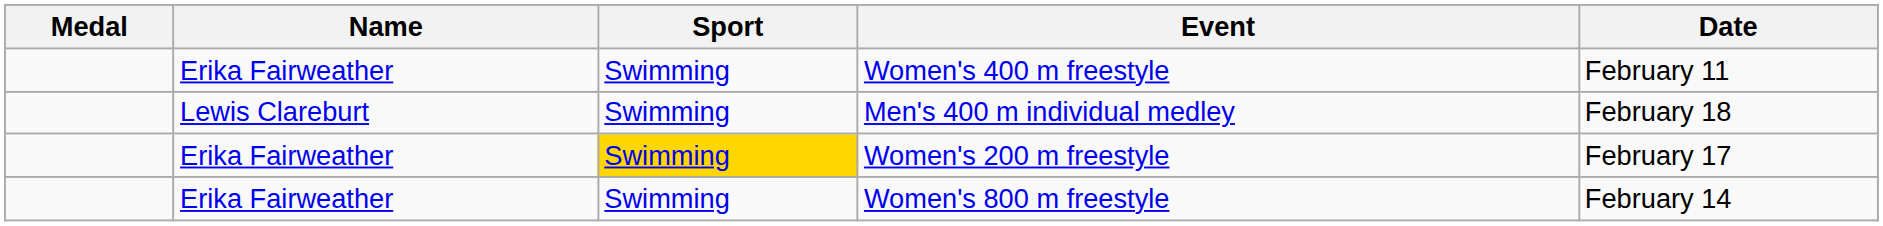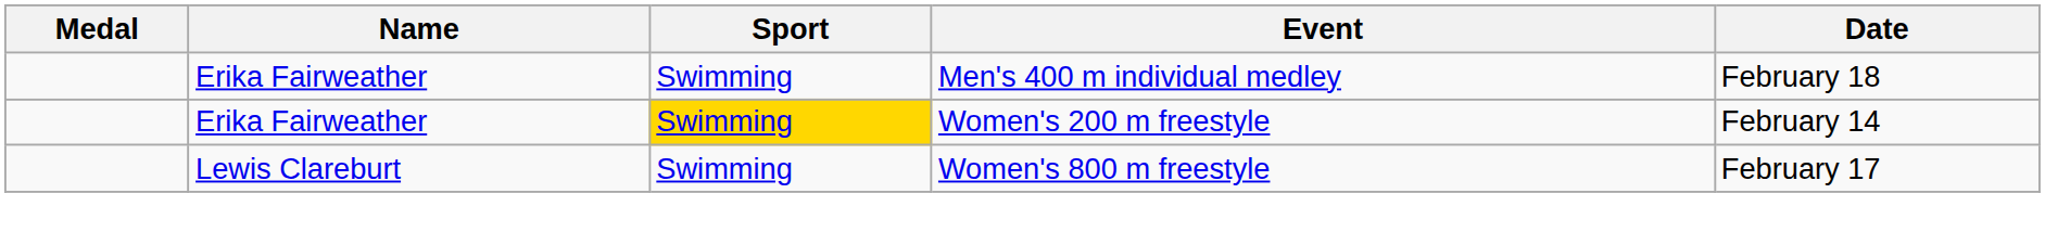 <table class="wikitable sortable" style="font-size:90%; width:50%;">
 <tr>
 <th>Medal</th>
 <th>Name</th>
 <th>Sport</th>
 <th>Event</th>
 <th>Date</th>
 </tr>
 <tr>
 <td></td>
-<td><a href='#'>Erika Fairweather </a></td>
-<td><a href='#'>Swimming</a></td>
-<td><a href='#'>Women's 400 m freestyle</a></td>
-<td>February 11</td>
-</tr>
-<tr>
-<td></td>
-<td><a href='#'>Lewis Clareburt</a></td>
+<td><a href='#'>Erika Fairweather</a></td>
 <td><a href='#'>Swimming</a></td>
 <td><a href='#'>Men's 400 m individual medley</a></td>
 <td>February 18</td>
 </tr>
 <tr>
 <td></td>
 <td><a href='#'>Erika Fairweather</a></td>
 <td style="background: gold;"><a href='#'>Swimming</a></td>
 <td><a href='#'>Women's 200 m freestyle</a></td>
-<td>February 17</td>
+<td>February 14</td>
 </tr>
 <tr>
 <td></td>
-<td><a href='#'>Erika Fairweather</a></td>
+<td><a href='#'>Lewis Clareburt</a></td>
 <td><a href='#'>Swimming</a></td>
 <td><a href='#'>Women's 800 m freestyle</a></td>
-<td>February 14</td>
+<td>February 17</td>
 </tr>
 </table>
